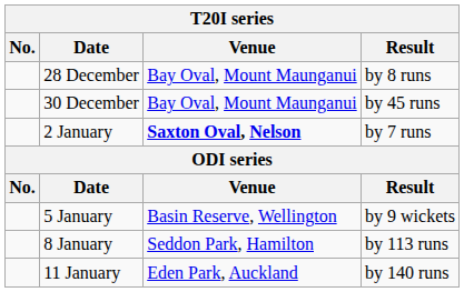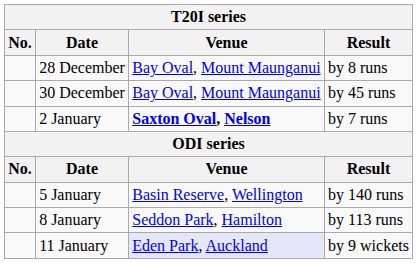 <table class="wikitable">
 <tr>
 <th colspan="4">T20I series</th>
 </tr>
 <tr>
 <th>No.</th>
 <th>Date</th>
 <th>Venue</th>
 <th>Result</th>
 </tr>
 <tr>
 <td></td>
 <td>28 December</td>
 <td><a href='#'>Bay Oval</a>, <a href='#'>Mount Maunganui</a></td>
 <td> by 8 runs</td>
 </tr>
 <tr>
 <td></td>
 <td>30 December</td>
 <td><a href='#'>Bay Oval</a>, <a href='#'>Mount Maunganui</a></td>
 <td> by 45 runs</td>
 </tr>
 <tr>
 <td></td>
 <td>2 January</td>
 <td><strong><a href='#'>Saxton Oval</a>, <a href='#'>Nelson</a></strong></td>
 <td> by 7 runs</td>
 </tr>
 <tr>
 <th colspan="4">ODI series</th>
 </tr>
 <tr>
 <th>No.</th>
 <th>Date</th>
 <th>Venue</th>
 <th>Result</th>
 </tr>
 <tr>
 <td></td>
 <td>5 January</td>
 <td><a href='#'>Basin Reserve</a>, <a href='#'>Wellington</a></td>
-<td> by 9 wickets</td>
+<td> by 140 runs</td>
 </tr>
 <tr>
 <td></td>
 <td>8 January</td>
 <td><a href='#'>Seddon Park</a>, <a href='#'>Hamilton</a></td>
 <td> by 113 runs</td>
 </tr>
 <tr>
 <td></td>
 <td>11 January</td>
-<td><a href='#'>Eden Park</a>, <a href='#'>Auckland</a></td>
-<td> by 140 runs</td>
+<td style="background: lavender;"><a href='#'>Eden Park</a>, <a href='#'>Auckland</a></td>
+<td> by 9 wickets</td>
 </tr>
 </table>
